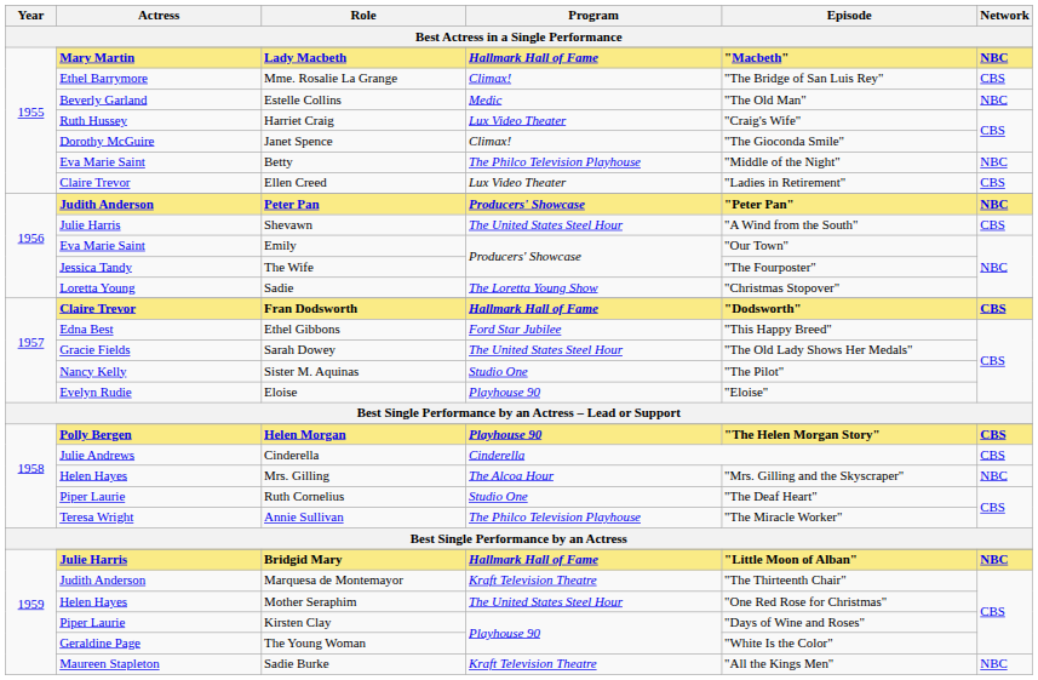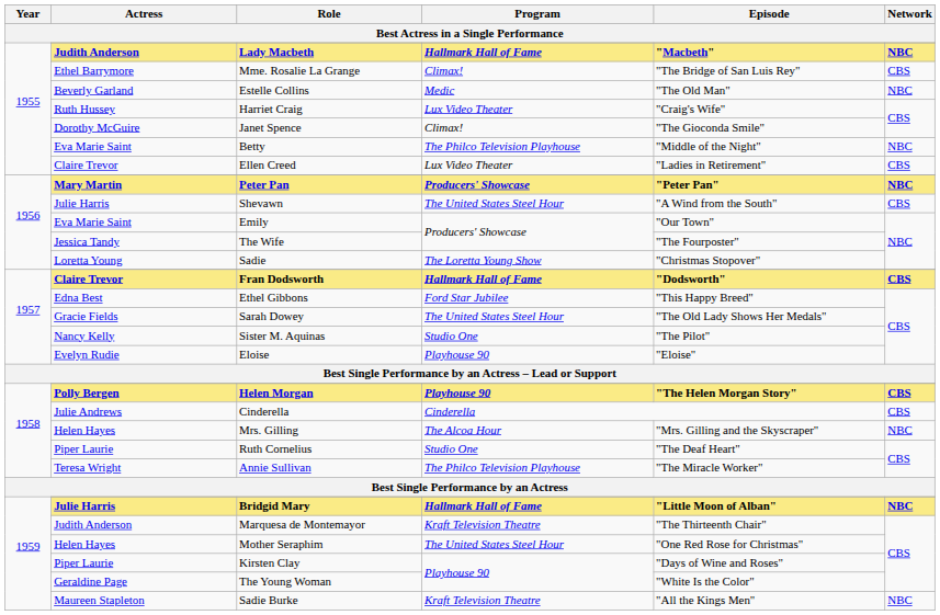 <table class="wikitable" style="width:100; text-align: left;">
 <tr style="background:#bebebe;">
 <th style="width:5%;">Year</th>
 <th style="width:20%;">Actress</th>
 <th style="width:20%;">Role</th>
 <th style="width:25%;">Program</th>
 <th style="width:25%;">Episode</th>
 <th style="width:5%;">Network</th>
 </tr>
 <tr>
 <th colspan="6">Best Actress in a Single Performance</th>
 </tr>
 <tr>
 <td rowspan="8" style="text-align:center"><a href='#'>1955</a><br><br></td>
 </tr>
 <tr style="background:#FAEB86">
-<td><strong><a href='#'>Mary Martin</a></strong></td>
+<td><strong><a href='#'>Judith Anderson</a></strong></td>
 <td><strong><a href='#'>Lady Macbeth</a></strong></td>
 <td><strong><em><a href='#'>Hallmark Hall of Fame</a></em></strong></td>
 <td><strong>"<a href='#'>Macbeth</a>"</strong></td>
 <td><strong><a href='#'>NBC</a></strong></td>
 </tr>
 <tr>
 <td><a href='#'>Ethel Barrymore</a></td>
 <td>Mme. Rosalie La Grange</td>
 <td><em><a href='#'>Climax!</a></em></td>
 <td>"The Bridge of San Luis Rey"</td>
 <td><a href='#'>CBS</a></td>
 </tr>
 <tr>
 <td><a href='#'>Beverly Garland</a></td>
 <td>Estelle Collins</td>
 <td><em><a href='#'>Medic</a></em></td>
 <td>"The Old Man"</td>
 <td><a href='#'>NBC</a></td>
 </tr>
 <tr>
 <td><a href='#'>Ruth Hussey</a></td>
 <td>Harriet Craig</td>
 <td><em><a href='#'>Lux Video Theater</a></em></td>
 <td>"Craig's Wife"</td>
 <td rowspan="2"><a href='#'>CBS</a></td>
 </tr>
 <tr>
 <td><a href='#'>Dorothy McGuire</a></td>
 <td>Janet Spence</td>
 <td><em>Climax!</em></td>
 <td>"The Gioconda Smile"</td>
 </tr>
 <tr>
 <td><a href='#'>Eva Marie Saint</a></td>
 <td>Betty</td>
 <td><em><a href='#'>The Philco Television Playhouse</a></em></td>
 <td>"Middle of the Night"</td>
 <td><a href='#'>NBC</a></td>
 </tr>
 <tr>
 <td><a href='#'>Claire Trevor</a></td>
 <td>Ellen Creed</td>
 <td><em>Lux Video Theater</em></td>
 <td>"Ladies in Retirement"</td>
 <td><a href='#'>CBS</a></td>
 </tr>
 <tr>
 <td rowspan="6" style="text-align:center"><a href='#'>1956</a><br><br></td>
 </tr>
 <tr style="background:#FAEB86">
-<td><strong><a href='#'>Judith Anderson</a></strong></td>
+<td><strong><a href='#'>Mary Martin</a></strong></td>
 <td><strong><a href='#'>Peter Pan</a></strong></td>
 <td><strong><em><a href='#'>Producers' Showcase</a></em></strong></td>
 <td><strong>"Peter Pan"</strong></td>
 <td><strong><a href='#'>NBC</a></strong></td>
 </tr>
 <tr>
 <td><a href='#'>Julie Harris</a></td>
 <td>Shevawn</td>
 <td><em><a href='#'>The United States Steel Hour</a></em></td>
 <td>"A Wind from the South"</td>
 <td><a href='#'>CBS</a></td>
 </tr>
 <tr>
 <td><a href='#'>Eva Marie Saint</a></td>
 <td>Emily</td>
 <td rowspan="2"><em>Producers' Showcase</em></td>
 <td>"Our Town"</td>
 <td rowspan="3"><a href='#'>NBC</a></td>
 </tr>
 <tr>
 <td><a href='#'>Jessica Tandy</a></td>
 <td>The Wife</td>
 <td>"The Fourposter"</td>
 </tr>
 <tr>
 <td><a href='#'>Loretta Young</a></td>
 <td>Sadie</td>
 <td><em><a href='#'>The Loretta Young Show</a></em></td>
 <td>"Christmas Stopover"</td>
 </tr>
 <tr>
 <td rowspan="6" style="text-align:center"><a href='#'>1957</a><br><br></td>
 </tr>
 <tr style="background:#FAEB86">
 <td><strong><a href='#'>Claire Trevor</a></strong></td>
 <td><strong>Fran Dodsworth</strong></td>
 <td><strong><em><a href='#'>Hallmark Hall of Fame</a></em></strong></td>
 <td><strong>"Dodsworth"</strong></td>
 <td><strong><a href='#'>CBS</a></strong></td>
 </tr>
 <tr>
 <td><a href='#'>Edna Best</a></td>
 <td>Ethel Gibbons</td>
 <td><em><a href='#'>Ford Star Jubilee</a></em></td>
 <td>"This Happy Breed"</td>
 <td rowspan="4"><a href='#'>CBS</a></td>
 </tr>
 <tr>
 <td><a href='#'>Gracie Fields</a></td>
 <td>Sarah Dowey</td>
 <td><em><a href='#'>The United States Steel Hour</a></em></td>
 <td>"The Old Lady Shows Her Medals"</td>
 </tr>
 <tr>
 <td><a href='#'>Nancy Kelly</a></td>
 <td>Sister M. Aquinas</td>
 <td><em><a href='#'>Studio One</a></em></td>
 <td>"The Pilot"</td>
 </tr>
 <tr>
 <td><a href='#'>Evelyn Rudie</a></td>
 <td>Eloise</td>
 <td><em><a href='#'>Playhouse 90</a></em></td>
 <td>"Eloise"</td>
 </tr>
 <tr>
 <th colspan="6">Best Single Performance by an Actress – Lead or Support</th>
 </tr>
 <tr>
 <td rowspan="6" style="text-align:center"><a href='#'>1958</a><br><br></td>
 </tr>
 <tr style="background:#FAEB86">
 <td><strong><a href='#'>Polly Bergen</a></strong></td>
 <td><strong><a href='#'>Helen Morgan</a></strong></td>
 <td><strong><em><a href='#'>Playhouse 90</a></em></strong></td>
 <td><strong>"The Helen Morgan Story"</strong></td>
 <td><strong><a href='#'>CBS</a></strong></td>
 </tr>
 <tr>
 <td><a href='#'>Julie Andrews</a></td>
 <td>Cinderella</td>
 <td colspan=2><em><a href='#'>Cinderella</a></em></td>
 <td><a href='#'>CBS</a></td>
 </tr>
 <tr>
 <td><a href='#'>Helen Hayes</a></td>
 <td>Mrs. Gilling</td>
 <td><em><a href='#'>The Alcoa Hour</a></em></td>
 <td>"Mrs. Gilling and the Skyscraper"</td>
 <td><a href='#'>NBC</a></td>
 </tr>
 <tr>
 <td><a href='#'>Piper Laurie</a></td>
 <td>Ruth Cornelius</td>
 <td><em><a href='#'>Studio One</a></em></td>
 <td>"The Deaf Heart"</td>
 <td rowspan="2"><a href='#'>CBS</a></td>
 </tr>
 <tr>
 <td><a href='#'>Teresa Wright</a></td>
 <td><a href='#'>Annie Sullivan</a></td>
 <td><em><a href='#'>The Philco Television Playhouse</a></em></td>
 <td>"The Miracle Worker"</td>
 </tr>
 <tr>
 <th colspan="6">Best Single Performance by an Actress</th>
 </tr>
 <tr>
 <td rowspan="7" style="text-align:center"><a href='#'>1959</a><br><br></td>
 </tr>
 <tr style="background:#FAEB86">
 <td><strong><a href='#'>Julie Harris</a></strong></td>
 <td><strong>Bridgid Mary</strong></td>
 <td><strong><em><a href='#'>Hallmark Hall of Fame</a></em></strong></td>
 <td><strong>"Little Moon of Alban"</strong></td>
 <td><strong><a href='#'>NBC</a></strong></td>
 </tr>
 <tr>
 <td><a href='#'>Judith Anderson</a></td>
 <td>Marquesa de Montemayor</td>
 <td><em><a href='#'>Kraft Television Theatre</a></em></td>
 <td>"The Thirteenth Chair"</td>
 <td rowspan="4"><a href='#'>CBS</a></td>
 </tr>
 <tr>
 <td><a href='#'>Helen Hayes</a></td>
 <td>Mother Seraphim</td>
 <td><em><a href='#'>The United States Steel Hour</a></em></td>
 <td>"One Red Rose for Christmas"</td>
 </tr>
 <tr>
 <td><a href='#'>Piper Laurie</a></td>
 <td>Kirsten Clay</td>
 <td rowspan="2"><em><a href='#'>Playhouse 90</a></em></td>
 <td>"Days of Wine and Roses"</td>
 </tr>
 <tr>
 <td><a href='#'>Geraldine Page</a></td>
 <td>The Young Woman</td>
 <td>"White Is the Color"</td>
 </tr>
 <tr>
 <td><a href='#'>Maureen Stapleton</a></td>
 <td>Sadie Burke</td>
 <td><em><a href='#'>Kraft Television Theatre</a></em></td>
 <td>"All the Kings Men"</td>
 <td><a href='#'>NBC</a></td>
 </tr>
 </table>
